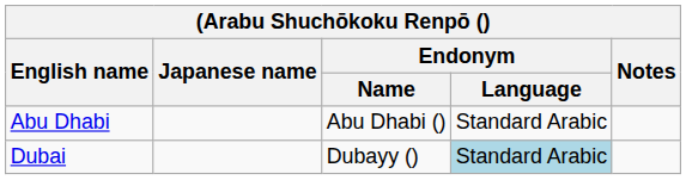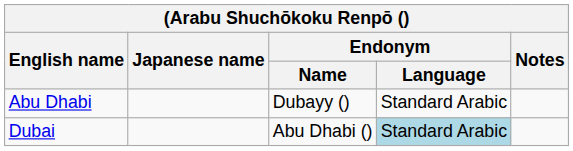 <table class="wikitable sortable">
 <tr>
 <th colspan="5"> (Arabu Shuchōkoku Renpō ()</th>
 </tr>
 <tr>
 <th rowspan="2">English name</th>
 <th rowspan="2">Japanese name</th>
 <th colspan="2">Endonym</th>
 <th rowspan="2">Notes</th>
 </tr>
 <tr>
 <th>Name</th>
 <th>Language</th>
 </tr>
 <tr>
 <td><a href='#'>Abu Dhabi</a></td>
 <td></td>
-<td>Abu Dhabi ()</td>
+<td>Dubayy ()</td>
 <td>Standard Arabic</td>
 <td></td>
 </tr>
 <tr>
 <td><a href='#'>Dubai</a></td>
 <td></td>
-<td>Dubayy ()</td>
+<td>Abu Dhabi ()</td>
 <td style="background: lightblue;">Standard Arabic</td>
 <td></td>
 </tr>
 </table>
